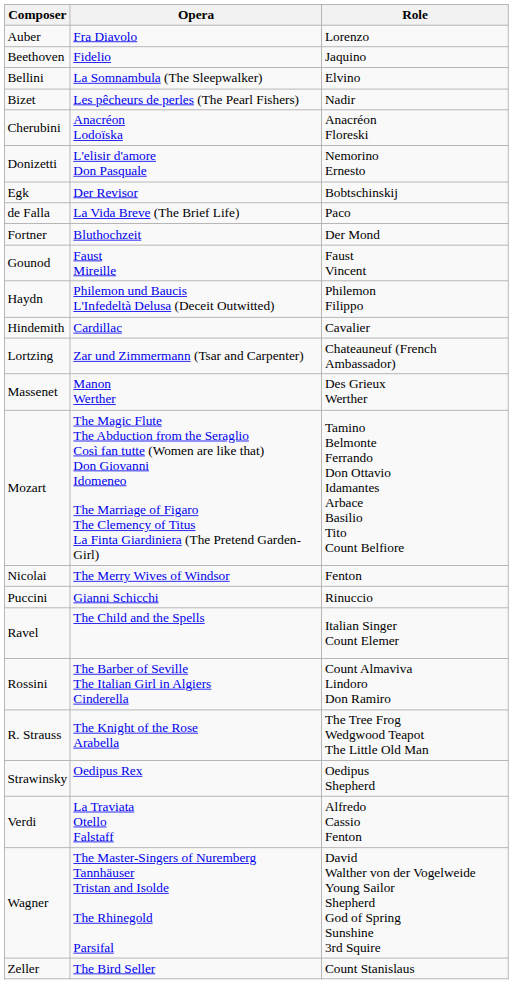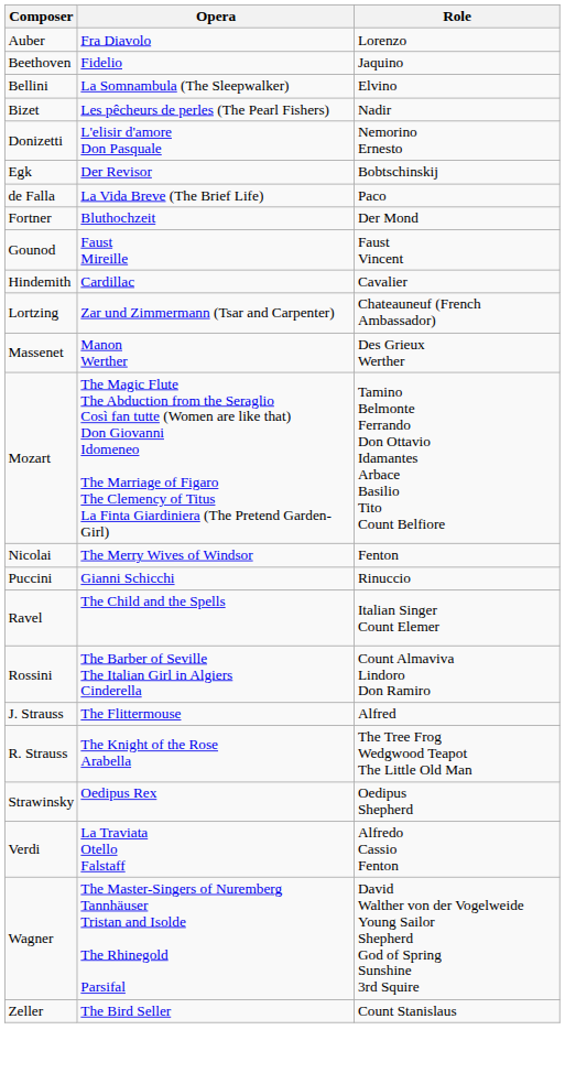 <table class="wikitable">
 <tr>
 <th>Composer</th>
 <th>Opera</th>
 <th>Role</th>
 </tr>
 <tr>
 <td>Auber</td>
 <td><a href='#'>Fra Diavolo</a></td>
 <td>Lorenzo</td>
 </tr>
 <tr>
 <td>Beethoven</td>
 <td><a href='#'>Fidelio</a></td>
 <td>Jaquino</td>
 </tr>
 <tr>
 <td>Bellini</td>
 <td><a href='#'>La Somnambula</a> (The Sleepwalker)</td>
 <td>Elvino</td>
 </tr>
 <tr>
 <td>Bizet</td>
 <td><a href='#'>Les pêcheurs de perles</a> (The Pearl Fishers)</td>
 <td>Nadir</td>
 </tr>
 <tr>
-<td>Cherubini</td>
-<td><a href='#'>Anacréon</a><br><a href='#'>Lodoïska</a></td>
-<td>Anacréon<br>Floreski</td>
-</tr>
-<tr>
 <td>Donizetti</td>
 <td><a href='#'>L'elisir d'amore</a><br><a href='#'>Don Pasquale</a></td>
 <td>Nemorino<br>Ernesto</td>
 </tr>
 <tr>
 <td>Egk</td>
 <td><a href='#'>Der Revisor</a></td>
 <td>Bobtschinskij</td>
 </tr>
 <tr>
 <td>de Falla</td>
 <td><a href='#'>La Vida Breve</a> (The Brief Life)</td>
 <td>Paco</td>
 </tr>
 <tr>
 <td>Fortner</td>
 <td><a href='#'>Bluthochzeit</a></td>
 <td>Der Mond</td>
 </tr>
 <tr>
 <td>Gounod</td>
 <td><a href='#'>Faust</a><br><a href='#'>Mireille</a></td>
 <td>Faust<br>Vincent</td>
-</tr>
-<tr>
-<td>Haydn</td>
-<td><a href='#'>Philemon und Baucis</a><br><a href='#'>L'Infedeltà Delusa</a> (Deceit Outwitted)</td>
-<td>Philemon<br>Filippo</td>
 </tr>
 <tr>
 <td>Hindemith</td>
 <td><a href='#'>Cardillac</a></td>
 <td>Cavalier</td>
 </tr>
 <tr>
 <td>Lortzing</td>
 <td><a href='#'>Zar und Zimmermann</a> (Tsar and Carpenter)</td>
 <td>Chateauneuf (French Ambassador)</td>
 </tr>
 <tr>
 <td>Massenet</td>
 <td><a href='#'>Manon</a><br><a href='#'>Werther</a></td>
 <td>Des Grieux<br>Werther</td>
 </tr>
 <tr>
 <td>Mozart</td>
 <td><a href='#'>The Magic Flute</a><br><a href='#'>The Abduction from the Seraglio</a><br><a href='#'>Così fan tutte</a> (Women are like that)<br><a href='#'>Don Giovanni</a><br><a href='#'>Idomeneo</a><br><br><a href='#'>The Marriage of Figaro</a><br><a href='#'>The Clemency of Titus</a><br><a href='#'>La Finta Giardiniera</a> (The Pretend Garden-Girl)</td>
 <td>Tamino<br>Belmonte<br>Ferrando<br>Don Ottavio<br>Idamantes<br>Arbace<br>Basilio<br>Tito<br>Count Belfiore</td>
 </tr>
 <tr>
 <td>Nicolai</td>
 <td><a href='#'>The Merry Wives of Windsor</a></td>
 <td>Fenton</td>
 </tr>
 <tr>
 <td>Puccini</td>
 <td><a href='#'>Gianni Schicchi</a></td>
 <td>Rinuccio</td>
 </tr>
 <tr>
 <td>Ravel</td>
 <td><a href='#'>The Child and the Spells</a><br><br><br></td>
 <td>Italian Singer<br>Count Elemer</td>
 </tr>
 <tr>
 <td>Rossini</td>
 <td><a href='#'>The Barber of Seville</a><br><a href='#'>The Italian Girl in Algiers</a><br><a href='#'>Cinderella</a></td>
 <td>Count Almaviva<br>Lindoro<br>Don Ramiro</td>
 </tr>
 <tr>
+<td>J. Strauss</td>
+<td><a href='#'>The Flittermouse</a></td>
+<td>Alfred</td>
+</tr>
+<tr>
 <td>R. Strauss</td>
 <td><a href='#'>The Knight of the Rose</a><br><a href='#'>Arabella</a></td>
 <td>The Tree Frog<br>Wedgwood Teapot<br>The Little Old Man</td>
 </tr>
 <tr>
 <td>Strawinsky</td>
 <td><a href='#'>Oedipus Rex</a><br><br></td>
 <td>Oedipus<br>Shepherd</td>
 </tr>
 <tr>
 <td>Verdi</td>
 <td><a href='#'>La Traviata</a><br><a href='#'>Otello</a><br><a href='#'>Falstaff</a></td>
 <td>Alfredo<br>Cassio<br>Fenton</td>
 </tr>
 <tr>
 <td>Wagner</td>
 <td><a href='#'>The Master-Singers of Nuremberg</a><br><a href='#'>Tannhäuser</a><br><a href='#'>Tristan and Isolde</a><br><br><a href='#'>The Rhinegold</a><br><br><a href='#'>Parsifal</a></td>
 <td>David<br>Walther von der Vogelweide<br>Young Sailor<br>Shepherd<br>God of Spring<br>Sunshine<br>3rd Squire</td>
 </tr>
 <tr>
 <td>Zeller</td>
 <td><a href='#'>The Bird Seller</a></td>
 <td>Count Stanislaus</td>
 </tr>
 </table>
